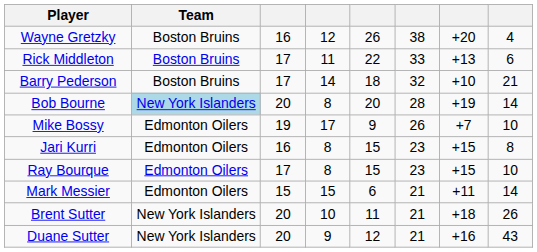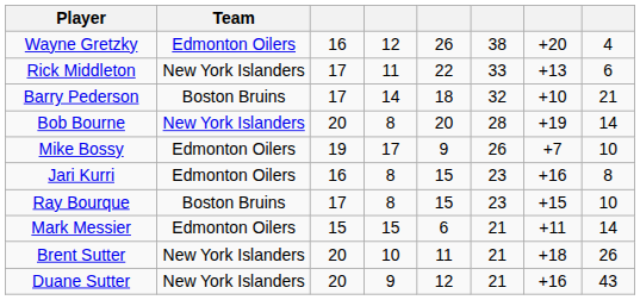 <table style="padding:3px; border-spacing:0; text-align:center;" class="wikitable sortable">
 <tr>
 <th style="width:12em">Player</th>
 <th style="width:12em">Team</th>
 <th style="width:4em"></th>
 <th style="width:4em"></th>
 <th style="width:4em"></th>
 <th style="width:4em"></th>
 <th data-sort-type="number" style="width:4em"></th>
 <th style="width:4em"></th>
 </tr>
 <tr>
 <td><a href='#'>Wayne Gretzky</a></td>
-<td>Boston Bruins</td>
+<td><a href='#'>Edmonton Oilers</a></td>
 <td>16</td>
 <td>12</td>
 <td>26</td>
 <td>38</td>
 <td>+20</td>
 <td>4</td>
 </tr>
 <tr>
 <td><a href='#'>Rick Middleton</a></td>
-<td><a href='#'>Boston Bruins</a></td>
+<td>New York Islanders</td>
 <td>17</td>
 <td>11</td>
 <td>22</td>
 <td>33</td>
 <td>+13</td>
 <td>6</td>
 </tr>
 <tr>
 <td><a href='#'>Barry Pederson</a></td>
 <td>Boston Bruins</td>
 <td>17</td>
 <td>14</td>
 <td>18</td>
 <td>32</td>
 <td>+10</td>
 <td>21</td>
 </tr>
 <tr>
 <td><a href='#'>Bob Bourne</a></td>
-<td style="background: lightblue;"><a href='#'>New York Islanders</a></td>
+<td><a href='#'>New York Islanders</a></td>
 <td>20</td>
 <td>8</td>
 <td>20</td>
 <td>28</td>
 <td>+19</td>
 <td>14</td>
 </tr>
 <tr>
 <td><a href='#'>Mike Bossy</a></td>
 <td>Edmonton Oilers</td>
 <td>19</td>
 <td>17</td>
 <td>9</td>
 <td>26</td>
 <td>+7</td>
 <td>10</td>
 </tr>
 <tr>
 <td><a href='#'>Jari Kurri</a></td>
 <td>Edmonton Oilers</td>
 <td>16</td>
 <td>8</td>
 <td>15</td>
 <td>23</td>
-<td>+15</td>
+<td>+16</td>
 <td>8</td>
 </tr>
 <tr>
 <td><a href='#'>Ray Bourque</a></td>
-<td><a href='#'>Edmonton Oilers</a></td>
+<td>Boston Bruins</td>
 <td>17</td>
 <td>8</td>
 <td>15</td>
 <td>23</td>
 <td>+15</td>
 <td>10</td>
 </tr>
 <tr>
 <td><a href='#'>Mark Messier</a></td>
 <td>Edmonton Oilers</td>
 <td>15</td>
 <td>15</td>
 <td>6</td>
 <td>21</td>
 <td>+11</td>
 <td>14</td>
 </tr>
 <tr>
 <td><a href='#'>Brent Sutter</a></td>
 <td>New York Islanders</td>
 <td>20</td>
 <td>10</td>
 <td>11</td>
 <td>21</td>
 <td>+18</td>
 <td>26</td>
 </tr>
 <tr>
 <td><a href='#'>Duane Sutter</a></td>
 <td>New York Islanders</td>
 <td>20</td>
 <td>9</td>
 <td>12</td>
 <td>21</td>
 <td>+16</td>
 <td>43</td>
 </tr>
 </table>
